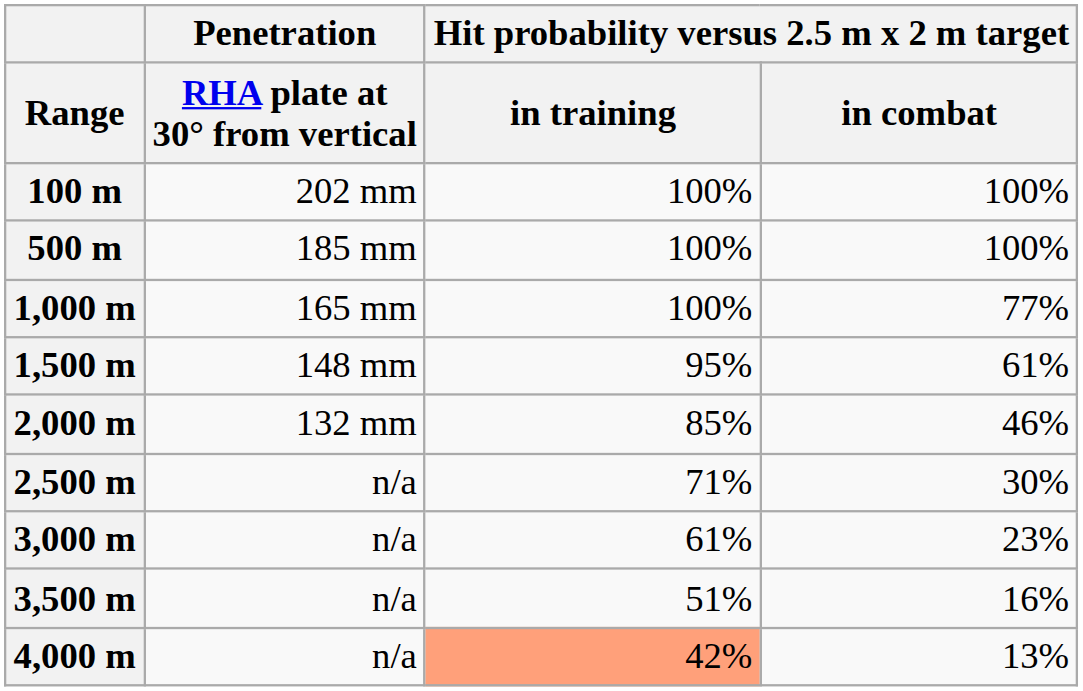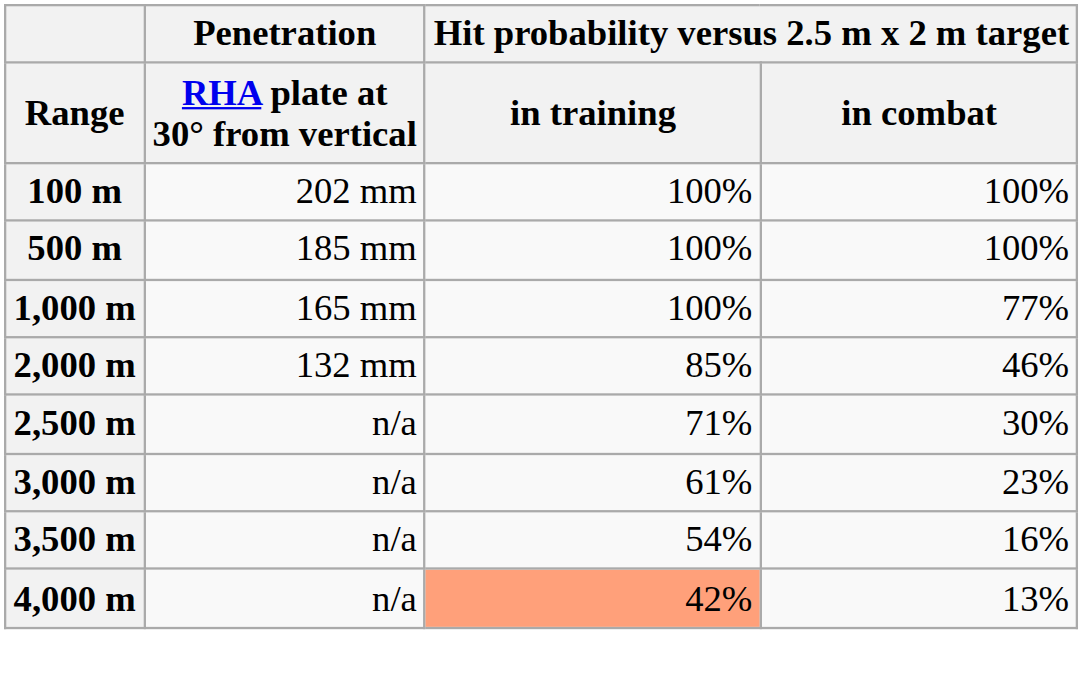 <table class="wikitable">
 <tr>
 <th></th>
 <th>Penetration</th>
 <th colspan=2>Hit probability versus 2.5 m x 2 m target</th>
 </tr>
 <tr>
 <th>Range</th>
 <th><a href='#'>RHA</a> plate at<br>30° from vertical</th>
 <th>in training</th>
 <th>in combat</th>
 </tr>
 <tr align="right">
 <th>100 m</th>
 <td>202 mm</td>
 <td>100%</td>
 <td>100%</td>
 </tr>
 <tr align="right">
 <th>500 m</th>
 <td>185 mm</td>
 <td>100%</td>
 <td>100%</td>
 </tr>
 <tr align="right">
 <th>1,000 m</th>
 <td>165 mm</td>
 <td>100%</td>
 <td>77%</td>
 </tr>
 <tr align="right">
-<th>1,500 m</th>
-<td>148 mm</td>
-<td>95%</td>
-<td>61%</td>
-</tr>
-<tr align="right">
 <th>2,000 m</th>
 <td>132 mm</td>
 <td>85%</td>
 <td>46%</td>
 </tr>
 <tr align="right">
 <th>2,500 m</th>
 <td>n/a</td>
 <td>71%</td>
 <td>30%</td>
 </tr>
 <tr align="right">
 <th>3,000 m</th>
 <td>n/a</td>
 <td>61%</td>
 <td>23%</td>
 </tr>
 <tr align="right">
 <th>3,500 m</th>
 <td>n/a</td>
-<td>51%</td>
+<td>54%</td>
 <td>16%</td>
 </tr>
 <tr align="right">
 <th>4,000 m</th>
 <td>n/a</td>
 <td style="background: lightsalmon;">42%</td>
 <td>13%</td>
 </tr>
 </table>
